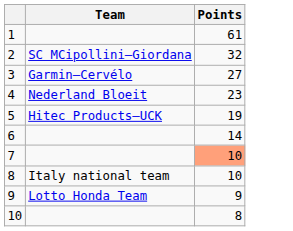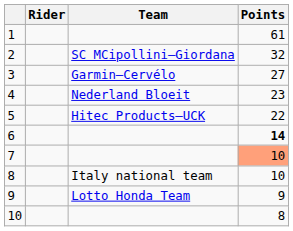 <table class="wikitable">
 <tr>
 <th></th>
+<th>Rider</th>
 <th>Team</th>
 <th>Points</th>
 </tr>
 <tr>
 <td>1</td>
 <td></td>
+<td></td>
 <td align="right">61</td>
 </tr>
 <tr>
 <td>2</td>
+<td></td>
 <td><a href='#'>SC MCipollini–Giordana</a></td>
 <td align="right">32</td>
 </tr>
 <tr>
 <td>3</td>
+<td></td>
 <td><a href='#'>Garmin–Cervélo</a></td>
 <td align="right">27</td>
 </tr>
 <tr>
 <td>4</td>
+<td></td>
 <td><a href='#'>Nederland Bloeit</a></td>
 <td align="right">23</td>
 </tr>
 <tr>
 <td>5</td>
+<td></td>
 <td><a href='#'>Hitec Products–UCK</a></td>
-<td align="right">19</td>
+<td align="right">22</td>
 </tr>
 <tr>
 <td>6</td>
 <td></td>
-<td align="right">14</td>
+<td></td>
+<td align="right"><strong>14</strong></td>
 </tr>
 <tr>
 <td>7</td>
+<td></td>
 <td></td>
 <td align="right" style="background: lightsalmon;">10</td>
 </tr>
 <tr>
 <td>8</td>
+<td></td>
 <td>Italy national team</td>
 <td align="right">10</td>
 </tr>
 <tr>
 <td>9</td>
+<td></td>
 <td><a href='#'>Lotto Honda Team</a></td>
 <td align="right">9</td>
 </tr>
 <tr>
 <td>10</td>
 <td></td>
+<td></td>
 <td align="right">8</td>
 </tr>
 </table>
